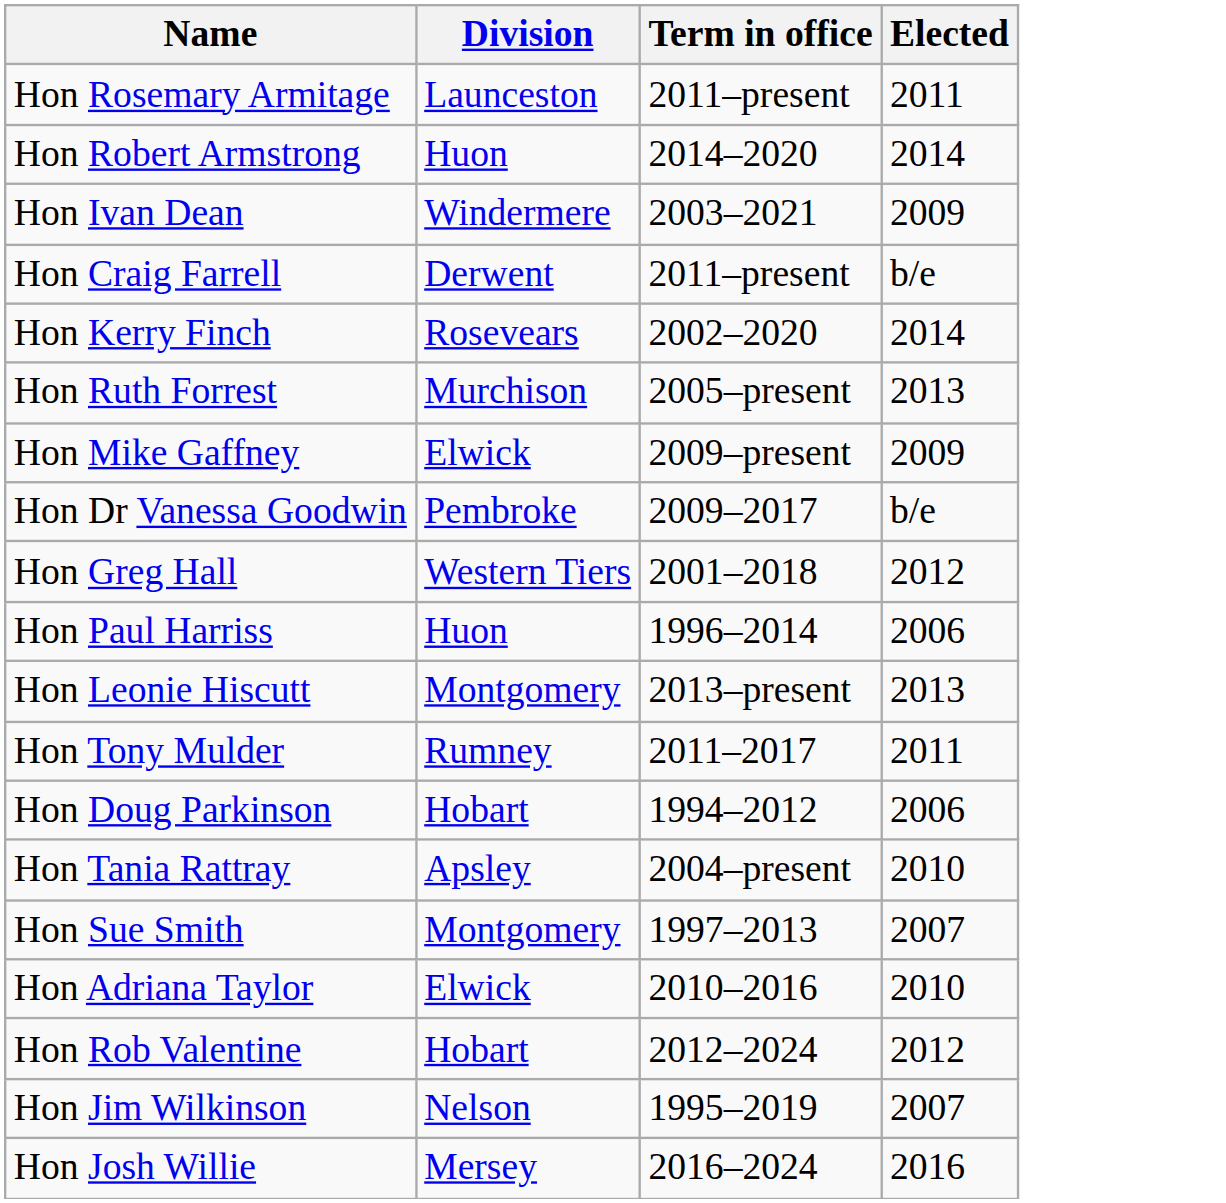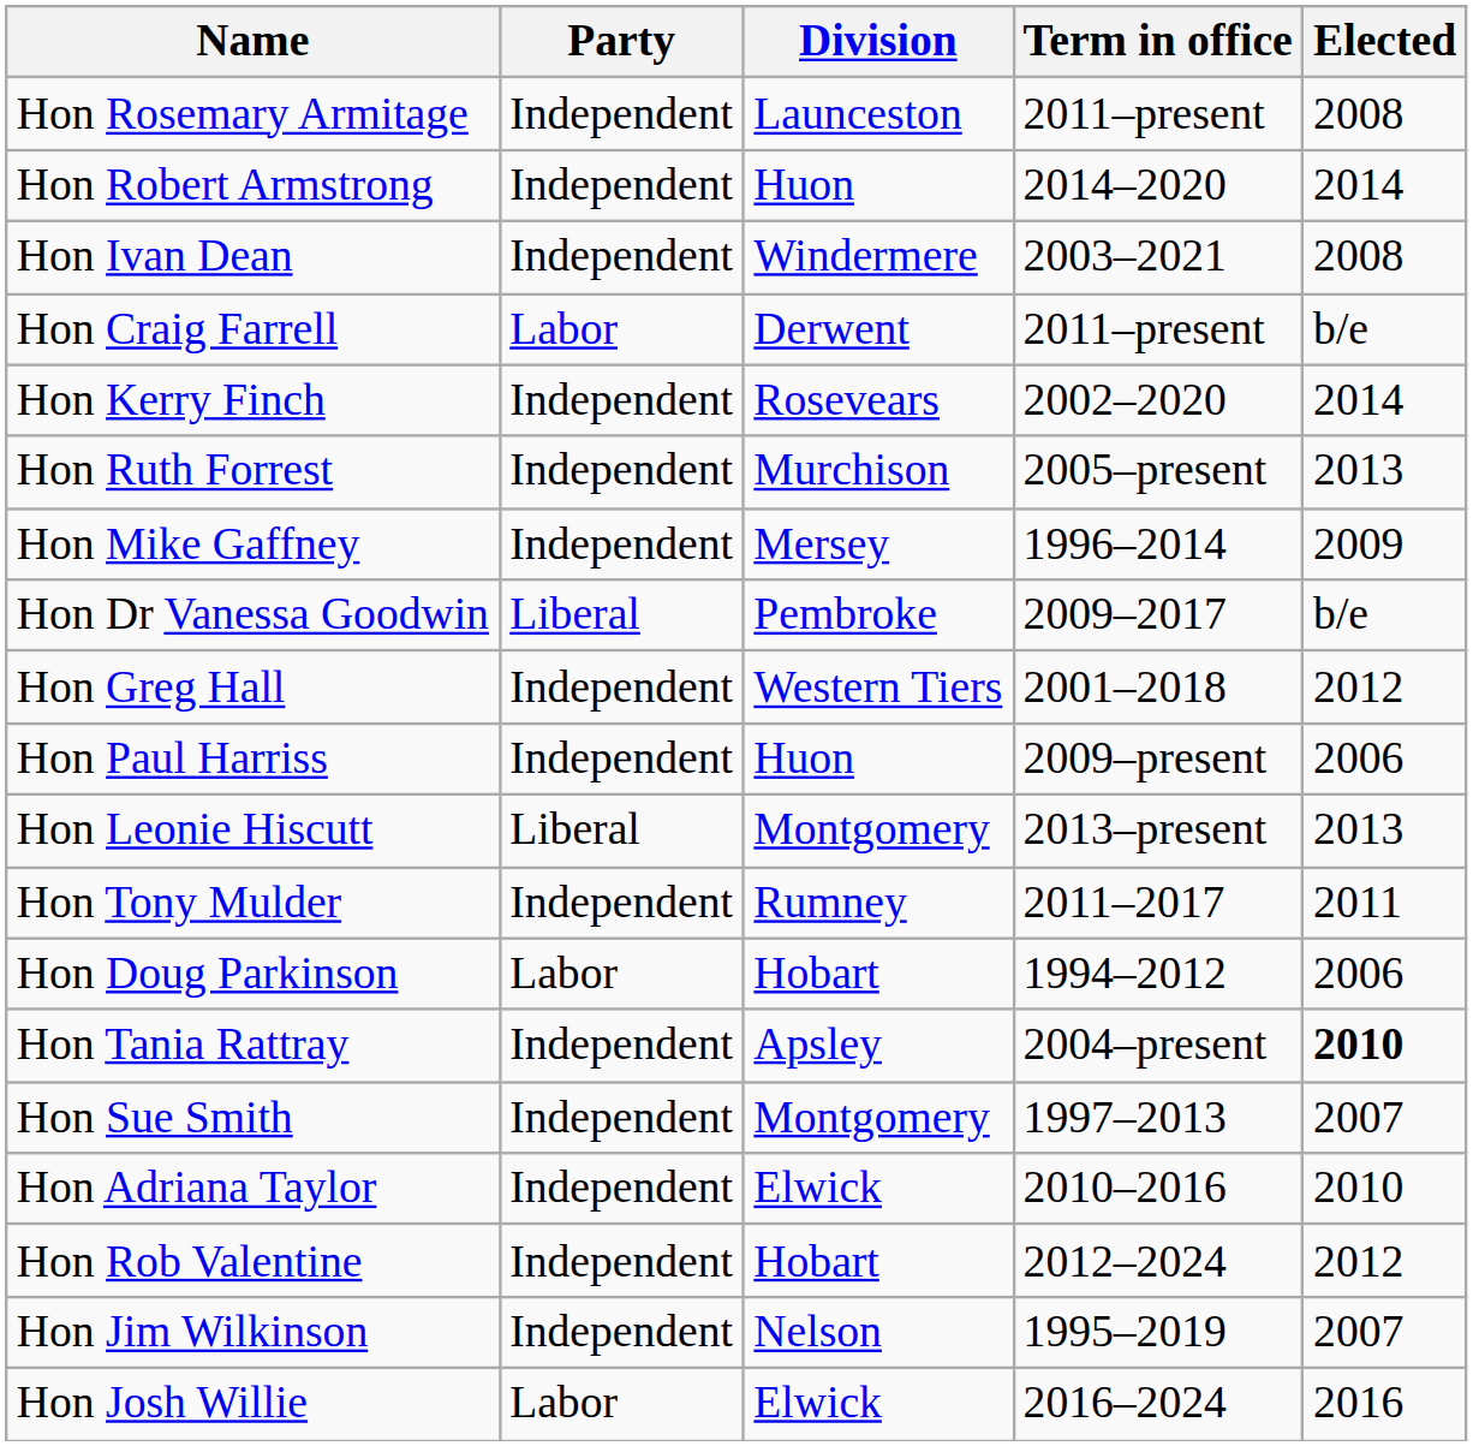 <table class="wikitable sortable">
 <tr>
 <th><strong>Name</strong></th>
+<th><strong>Party</strong></th>
 <th><strong><a href='#'>Division</a></strong></th>
 <th><strong>Term in office</strong></th>
 <th><strong>Elected</strong></th>
 </tr>
 <tr>
 <td>Hon <a href='#'>Rosemary Armitage</a></td>
+<td>Independent</td>
 <td><a href='#'>Launceston</a></td>
 <td>2011–present</td>
-<td>2011</td>
+<td>2008</td>
 </tr>
 <tr>
 <td>Hon <a href='#'>Robert Armstrong</a></td>
+<td>Independent</td>
 <td><a href='#'>Huon</a></td>
 <td>2014–2020</td>
 <td>2014</td>
 </tr>
 <tr>
 <td>Hon <a href='#'>Ivan Dean</a></td>
+<td>Independent</td>
 <td><a href='#'>Windermere</a></td>
 <td>2003–2021</td>
-<td>2009</td>
+<td>2008</td>
 </tr>
 <tr>
 <td>Hon <a href='#'>Craig Farrell</a></td>
+<td><a href='#'>Labor</a></td>
 <td><a href='#'>Derwent</a></td>
 <td>2011–present</td>
 <td>b/e</td>
 </tr>
 <tr>
 <td>Hon <a href='#'>Kerry Finch</a></td>
+<td>Independent</td>
 <td><a href='#'>Rosevears</a></td>
 <td>2002–2020</td>
 <td>2014</td>
 </tr>
 <tr>
 <td>Hon <a href='#'>Ruth Forrest</a></td>
+<td>Independent</td>
 <td><a href='#'>Murchison</a></td>
 <td>2005–present</td>
 <td>2013</td>
 </tr>
 <tr>
 <td>Hon <a href='#'>Mike Gaffney</a></td>
-<td><a href='#'>Elwick</a></td>
-<td>2009–present</td>
+<td>Independent</td>
+<td><a href='#'>Mersey</a></td>
+<td>1996–2014</td>
 <td>2009</td>
 </tr>
 <tr>
 <td>Hon Dr <a href='#'>Vanessa Goodwin</a></td>
+<td><a href='#'>Liberal</a></td>
 <td><a href='#'>Pembroke</a></td>
 <td>2009–2017</td>
 <td>b/e</td>
 </tr>
 <tr>
 <td>Hon <a href='#'>Greg Hall</a></td>
+<td>Independent</td>
 <td><a href='#'>Western Tiers</a></td>
 <td>2001–2018</td>
 <td>2012</td>
 </tr>
 <tr>
 <td>Hon <a href='#'>Paul Harriss</a></td>
+<td>Independent</td>
 <td><a href='#'>Huon</a></td>
-<td>1996–2014</td>
+<td>2009–present</td>
 <td>2006</td>
 </tr>
 <tr>
 <td>Hon <a href='#'>Leonie Hiscutt</a></td>
+<td>Liberal</td>
 <td><a href='#'>Montgomery</a></td>
 <td>2013–present</td>
 <td>2013</td>
 </tr>
 <tr>
 <td>Hon <a href='#'>Tony Mulder</a></td>
+<td>Independent</td>
 <td><a href='#'>Rumney</a></td>
 <td>2011–2017</td>
 <td>2011</td>
 </tr>
 <tr>
 <td>Hon <a href='#'>Doug Parkinson</a></td>
+<td>Labor</td>
 <td><a href='#'>Hobart</a></td>
 <td>1994–2012</td>
 <td>2006</td>
 </tr>
 <tr>
 <td>Hon <a href='#'>Tania Rattray</a></td>
+<td>Independent</td>
 <td><a href='#'>Apsley</a></td>
 <td>2004–present</td>
-<td>2010</td>
+<td><strong>2010</strong></td>
 </tr>
 <tr>
 <td>Hon <a href='#'>Sue Smith</a></td>
+<td>Independent</td>
 <td><a href='#'>Montgomery</a></td>
 <td>1997–2013</td>
 <td>2007</td>
 </tr>
 <tr>
 <td>Hon <a href='#'>Adriana Taylor</a></td>
+<td>Independent</td>
 <td><a href='#'>Elwick</a></td>
 <td>2010–2016</td>
 <td>2010</td>
 </tr>
 <tr>
 <td>Hon <a href='#'>Rob Valentine</a></td>
+<td>Independent</td>
 <td><a href='#'>Hobart</a></td>
 <td>2012–2024</td>
 <td>2012</td>
 </tr>
 <tr>
 <td>Hon <a href='#'>Jim Wilkinson</a></td>
+<td>Independent</td>
 <td><a href='#'>Nelson</a></td>
 <td>1995–2019</td>
 <td>2007</td>
 </tr>
 <tr>
 <td>Hon <a href='#'>Josh Willie</a></td>
-<td><a href='#'>Mersey</a></td>
+<td>Labor</td>
+<td><a href='#'>Elwick</a></td>
 <td>2016–2024</td>
 <td>2016</td>
 </tr>
 </table>
